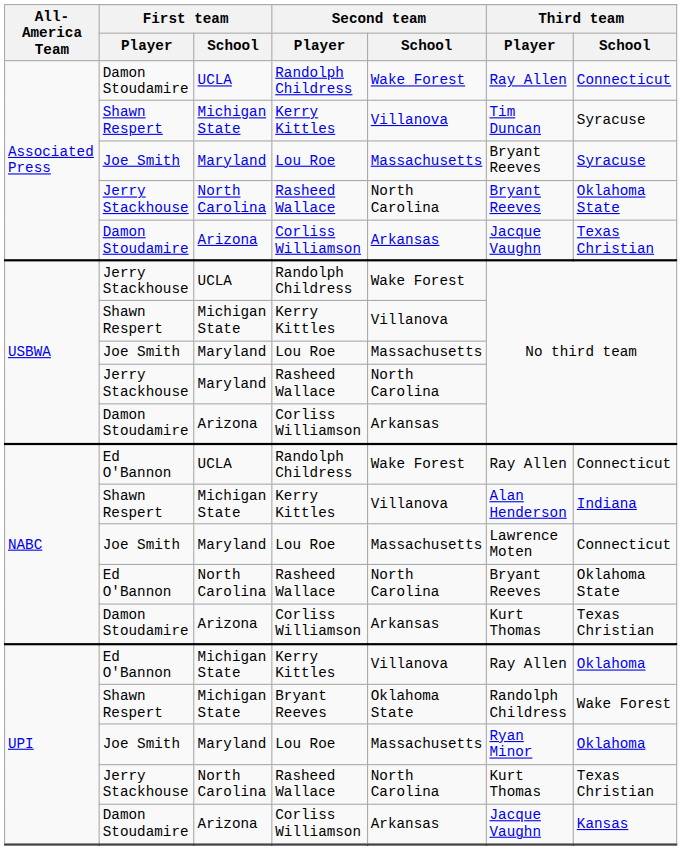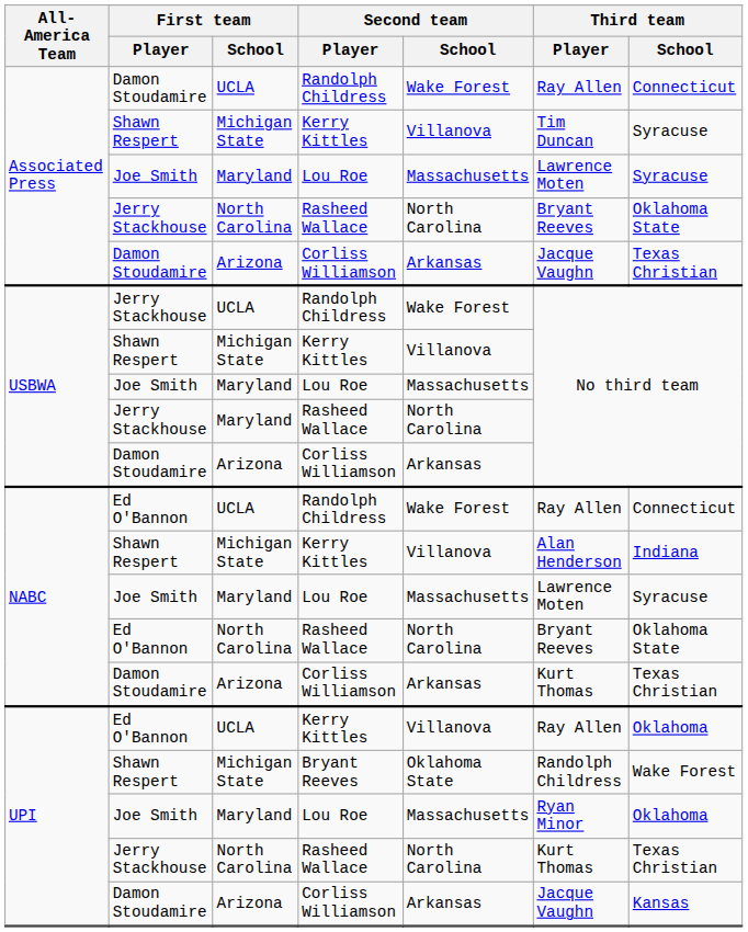 <table class="wikitable" style="width:98%;">
 <tr>
 <th rowspan=3>All-America Team</th>
 </tr>
 <tr>
 <th colspan=2>First team</th>
 <th colspan=2>Second team</th>
 <th colspan=2>Third team</th>
 </tr>
 <tr>
 <th>Player</th>
 <th>School</th>
 <th>Player</th>
 <th>School</th>
 <th>Player</th>
 <th>School</th>
 </tr>
 <tr>
 <td rowspan=5><a href='#'>Associated Press</a></td>
 <td>Damon Stoudamire</td>
 <td><a href='#'>UCLA</a></td>
 <td><a href='#'>Randolph Childress</a></td>
 <td><a href='#'>Wake Forest</a></td>
 <td><a href='#'>Ray Allen</a></td>
 <td><a href='#'>Connecticut</a></td>
 </tr>
 <tr>
 <td><a href='#'>Shawn Respert</a></td>
 <td><a href='#'>Michigan State</a></td>
 <td><a href='#'>Kerry Kittles</a></td>
 <td><a href='#'>Villanova</a></td>
 <td><a href='#'>Tim Duncan</a></td>
 <td>Syracuse</td>
 </tr>
 <tr>
 <td><a href='#'>Joe Smith</a></td>
 <td><a href='#'>Maryland</a></td>
 <td><a href='#'>Lou Roe</a></td>
 <td><a href='#'>Massachusetts</a></td>
-<td>Bryant Reeves</td>
+<td><a href='#'>Lawrence Moten</a></td>
 <td><a href='#'>Syracuse</a></td>
 </tr>
 <tr>
 <td><a href='#'>Jerry Stackhouse</a></td>
 <td><a href='#'>North Carolina</a></td>
 <td><a href='#'>Rasheed Wallace</a></td>
 <td>North Carolina</td>
 <td><a href='#'>Bryant Reeves</a></td>
 <td><a href='#'>Oklahoma State</a></td>
 </tr>
 <tr>
 <td><a href='#'>Damon Stoudamire</a></td>
 <td><a href='#'>Arizona</a></td>
 <td><a href='#'>Corliss Williamson</a></td>
 <td><a href='#'>Arkansas</a></td>
 <td><a href='#'>Jacque Vaughn</a></td>
 <td><a href='#'>Texas Christian</a></td>
 </tr>
 <tr style = "border-top:2px solid black;">
 <td rowspan=5><a href='#'>USBWA</a></td>
 <td>Jerry Stackhouse</td>
 <td>UCLA</td>
 <td>Randolph Childress</td>
 <td>Wake Forest</td>
 <td rowspan=5 colspan=3 align=center>No third team</td>
 </tr>
 <tr>
 <td>Shawn Respert</td>
 <td>Michigan State</td>
 <td>Kerry Kittles</td>
 <td>Villanova</td>
 </tr>
 <tr>
 <td>Joe Smith</td>
 <td>Maryland</td>
 <td>Lou Roe</td>
 <td>Massachusetts</td>
 </tr>
 <tr>
 <td>Jerry Stackhouse</td>
 <td>Maryland</td>
 <td>Rasheed Wallace</td>
 <td>North Carolina</td>
 </tr>
 <tr>
 <td>Damon Stoudamire</td>
 <td>Arizona</td>
 <td>Corliss Williamson</td>
 <td>Arkansas</td>
 </tr>
 <tr style = "border-top:2px solid black;">
 <td rowspan=5><a href='#'>NABC</a></td>
 <td>Ed O'Bannon</td>
 <td>UCLA</td>
 <td>Randolph Childress</td>
 <td>Wake Forest</td>
 <td>Ray Allen</td>
 <td>Connecticut</td>
 </tr>
 <tr>
 <td>Shawn Respert</td>
 <td>Michigan State</td>
 <td>Kerry Kittles</td>
 <td>Villanova</td>
 <td><a href='#'>Alan Henderson</a></td>
 <td><a href='#'>Indiana</a></td>
 </tr>
 <tr>
 <td>Joe Smith</td>
 <td>Maryland</td>
 <td>Lou Roe</td>
 <td>Massachusetts</td>
 <td>Lawrence Moten</td>
-<td>Connecticut</td>
+<td>Syracuse</td>
 </tr>
 <tr>
 <td>Ed O'Bannon</td>
 <td>North Carolina</td>
 <td>Rasheed Wallace</td>
 <td>North Carolina</td>
 <td>Bryant Reeves</td>
 <td>Oklahoma State</td>
 </tr>
 <tr>
 <td>Damon Stoudamire</td>
 <td>Arizona</td>
 <td>Corliss Williamson</td>
 <td>Arkansas</td>
 <td>Kurt Thomas</td>
 <td>Texas Christian</td>
 </tr>
 <tr style = "border-top:2px solid black;">
 <td rowspan=5><a href='#'>UPI</a></td>
 <td>Ed O'Bannon</td>
-<td>Michigan State</td>
+<td>UCLA</td>
 <td>Kerry Kittles</td>
 <td>Villanova</td>
 <td>Ray Allen</td>
 <td><a href='#'>Oklahoma</a></td>
 </tr>
 <tr>
 <td>Shawn Respert</td>
 <td>Michigan State</td>
 <td>Bryant Reeves</td>
 <td>Oklahoma State</td>
 <td>Randolph Childress</td>
 <td>Wake Forest</td>
 </tr>
 <tr>
 <td>Joe Smith</td>
 <td>Maryland</td>
 <td>Lou Roe</td>
 <td>Massachusetts</td>
 <td><a href='#'>Ryan Minor</a></td>
 <td><a href='#'>Oklahoma</a></td>
 </tr>
 <tr>
 <td>Jerry Stackhouse</td>
 <td>North Carolina</td>
 <td>Rasheed Wallace</td>
 <td>North Carolina</td>
 <td>Kurt Thomas</td>
 <td>Texas Christian</td>
 </tr>
 <tr>
 <td>Damon Stoudamire</td>
 <td>Arizona</td>
 <td>Corliss Williamson</td>
 <td>Arkansas</td>
 <td><a href='#'>Jacque Vaughn</a></td>
 <td><a href='#'>Kansas</a></td>
 </tr>
 <tr style = "border-top:2px solid black;">
 </tr>
 </table>
